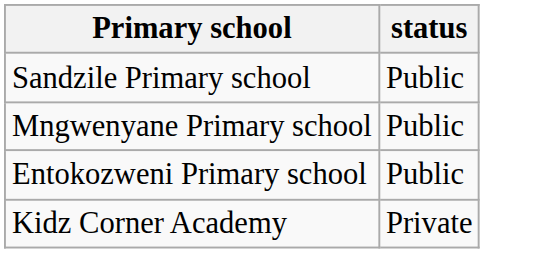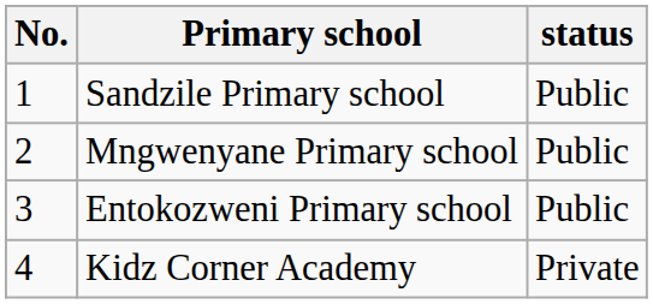 <table class="wikitable sortable">
 <tr>
+<th>No.</th>
 <th>Primary school</th>
 <th>status</th>
 </tr>
 <tr>
+<td>1</td>
 <td>Sandzile Primary school</td>
 <td>Public</td>
 </tr>
 <tr>
+<td>2</td>
 <td>Mngwenyane Primary school</td>
 <td>Public</td>
 </tr>
 <tr>
+<td>3</td>
 <td>Entokozweni Primary school</td>
 <td>Public</td>
 </tr>
 <tr>
+<td>4</td>
 <td>Kidz Corner Academy</td>
 <td>Private</td>
 </tr>
 </table>
